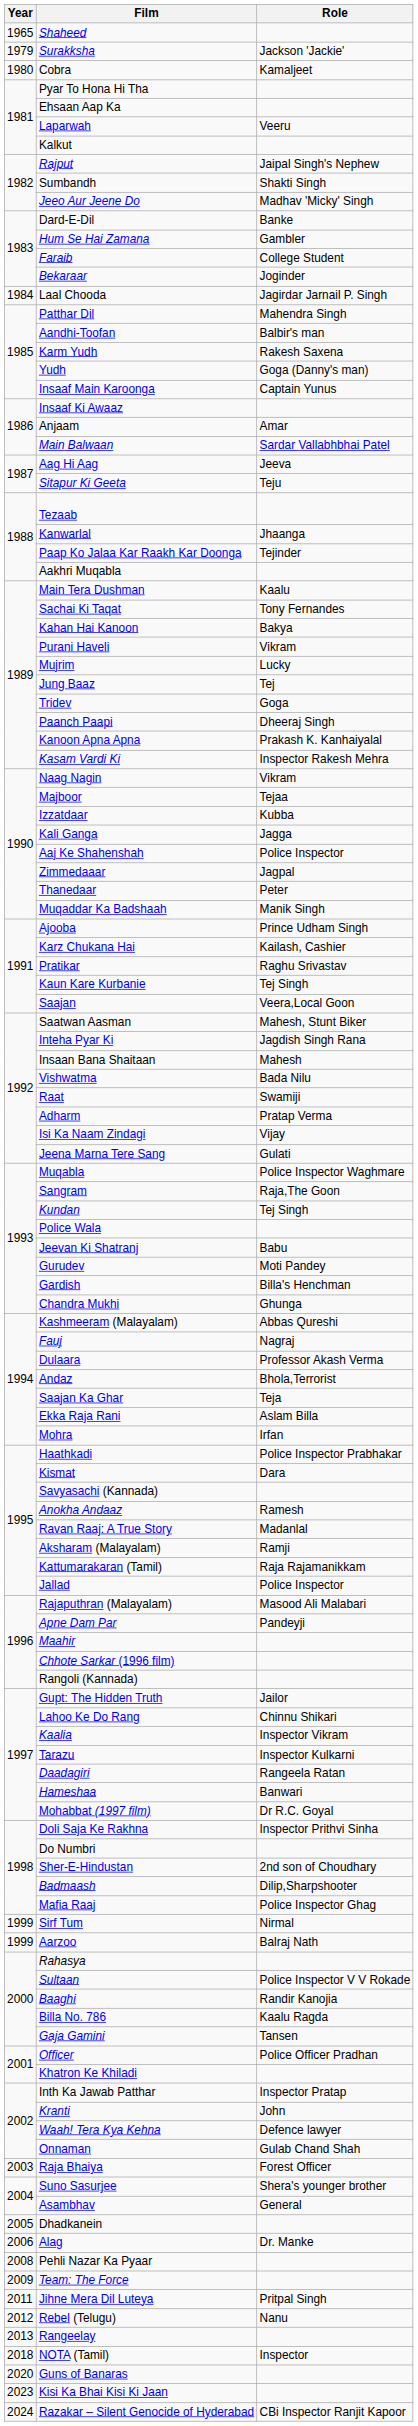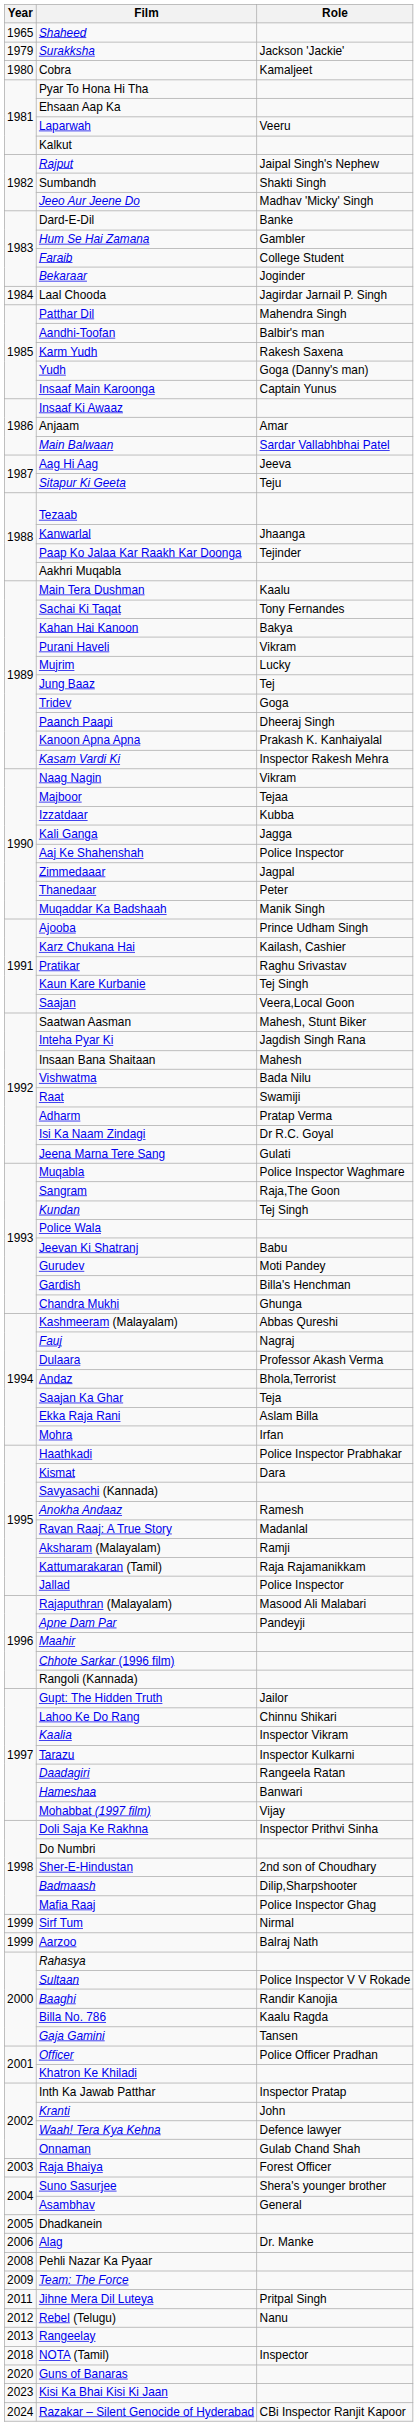 <table class= "wikitable sortable">
 <tr>
 <th>Year</th>
 <th>Film</th>
 <th>Role</th>
 </tr>
 <tr>
 <td>1965</td>
 <td><em><a href='#'> Shaheed</a></em></td>
 <td></td>
 </tr>
 <tr>
 <td>1979</td>
 <td><em><a href='#'>Surakksha</a></em></td>
 <td>Jackson 'Jackie'</td>
 </tr>
 <tr>
 <td>1980</td>
 <td>Cobra</td>
 <td>Kamaljeet</td>
 </tr>
 <tr>
 <td rowspan="4">1981</td>
 <td>Pyar To Hona Hi Tha</td>
 <td></td>
 </tr>
 <tr>
 <td>Ehsaan Aap Ka</td>
 <td></td>
 </tr>
 <tr>
 <td><a href='#'>Laparwah</a></td>
 <td>Veeru</td>
 </tr>
 <tr>
 <td>Kalkut</td>
 <td></td>
 </tr>
 <tr>
 <td rowspan="3">1982</td>
 <td><em><a href='#'> Rajput</a></em></td>
 <td>Jaipal Singh's Nephew</td>
 </tr>
 <tr>
 <td>Sumbandh</td>
 <td>Shakti Singh</td>
 </tr>
 <tr>
 <td><em><a href='#'>Jeeo Aur Jeene Do</a></em></td>
 <td>Madhav 'Micky' Singh</td>
 </tr>
 <tr>
 <td rowspan="4">1983</td>
 <td>Dard-E-Dil</td>
 <td>Banke</td>
 </tr>
 <tr>
 <td><em><a href='#'>Hum Se Hai Zamana</a></em></td>
 <td>Gambler</td>
 </tr>
 <tr>
 <td><em><a href='#'>Faraib</a></em></td>
 <td>College Student</td>
 </tr>
 <tr>
 <td><em><a href='#'>Bekaraar</a></em></td>
 <td>Joginder</td>
 </tr>
 <tr>
 <td>1984</td>
 <td>Laal Chooda</td>
 <td>Jagirdar Jarnail P. Singh</td>
 </tr>
 <tr>
 <td rowspan="5">1985</td>
 <td><a href='#'>Patthar Dil</a></td>
 <td>Mahendra Singh</td>
 </tr>
 <tr>
 <td><a href='#'>Aandhi-Toofan</a></td>
 <td>Balbir's man</td>
 </tr>
 <tr>
 <td><a href='#'>Karm Yudh</a></td>
 <td>Rakesh Saxena</td>
 </tr>
 <tr>
 <td><a href='#'>Yudh</a></td>
 <td>Goga (Danny's man)</td>
 </tr>
 <tr>
 <td><a href='#'>Insaaf Main Karoonga</a></td>
 <td>Captain Yunus</td>
 </tr>
 <tr>
 <td rowspan="3">1986</td>
 <td><a href='#'>Insaaf Ki Awaaz</a></td>
 <td></td>
 </tr>
 <tr>
 <td>Anjaam</td>
 <td>Amar</td>
 </tr>
 <tr>
 <td><em><a href='#'>Main Balwaan</a></em></td>
 <td><a href='#'>Sardar Vallabhbhai Patel</a></td>
 </tr>
 <tr>
 <td rowspan="2">1987</td>
 <td><a href='#'>Aag Hi Aag</a></td>
 <td>Jeeva</td>
 </tr>
 <tr>
 <td><em><a href='#'>Sitapur Ki Geeta</a></em></td>
 <td>Teju</td>
 </tr>
 <tr>
 <td rowspan="4">1988</td>
 <td><br><a href='#'>Tezaab</a></td>
 </tr>
 <tr>
 <td><a href='#'>Kanwarlal</a></td>
 <td>Jhaanga</td>
 </tr>
 <tr>
 <td><a href='#'>Paap Ko Jalaa Kar Raakh Kar Doonga</a></td>
 <td>Tejinder</td>
 </tr>
 <tr>
 <td>Aakhri Muqabla</td>
 <td></td>
 </tr>
 <tr>
 <td rowspan="10">1989</td>
 <td><a href='#'>Main Tera Dushman</a></td>
 <td>Kaalu</td>
 </tr>
 <tr>
 <td><a href='#'>Sachai Ki Taqat</a></td>
 <td>Tony Fernandes</td>
 </tr>
 <tr>
 <td><a href='#'>Kahan Hai Kanoon</a></td>
 <td>Bakya</td>
 </tr>
 <tr>
 <td><a href='#'>Purani Haveli</a></td>
 <td>Vikram</td>
 </tr>
 <tr>
 <td><a href='#'>Mujrim</a></td>
 <td>Lucky</td>
 </tr>
 <tr>
 <td><a href='#'>Jung Baaz</a></td>
 <td>Tej</td>
 </tr>
 <tr>
 <td><a href='#'>Tridev</a></td>
 <td>Goga</td>
 </tr>
 <tr>
 <td><a href='#'>Paanch Paapi</a></td>
 <td>Dheeraj Singh</td>
 </tr>
 <tr>
 <td><a href='#'>Kanoon Apna Apna</a></td>
 <td>Prakash K. Kanhaiyalal</td>
 </tr>
 <tr>
 <td><em><a href='#'>Kasam Vardi Ki</a></em></td>
 <td>Inspector Rakesh Mehra</td>
 </tr>
 <tr>
 <td rowspan="8">1990</td>
 <td><a href='#'>Naag Nagin</a></td>
 <td>Vikram</td>
 </tr>
 <tr>
 <td><a href='#'>Majboor</a></td>
 <td>Tejaa</td>
 </tr>
 <tr>
 <td><a href='#'>Izzatdaar</a></td>
 <td>Kubba</td>
 </tr>
 <tr>
 <td><a href='#'>Kali Ganga</a></td>
 <td>Jagga</td>
 </tr>
 <tr>
 <td><a href='#'>Aaj Ke Shahenshah</a></td>
 <td>Police Inspector</td>
 </tr>
 <tr>
 <td><a href='#'>Zimmedaaar</a></td>
 <td>Jagpal</td>
 </tr>
 <tr>
 <td><a href='#'>Thanedaar</a></td>
 <td>Peter</td>
 </tr>
 <tr>
 <td><a href='#'>Muqaddar Ka Badshaah</a></td>
 <td>Manik Singh</td>
 </tr>
 <tr>
 <td Rowspan="5">1991</td>
 <td><a href='#'>Ajooba</a></td>
 <td>Prince Udham Singh</td>
 </tr>
 <tr>
 <td><a href='#'>Karz Chukana Hai</a></td>
 <td>Kailash, Cashier</td>
 </tr>
 <tr>
 <td><a href='#'>Pratikar</a></td>
 <td>Raghu Srivastav</td>
 </tr>
 <tr>
 <td><a href='#'>Kaun Kare Kurbanie</a></td>
 <td>Tej Singh</td>
 </tr>
 <tr>
 <td><a href='#'>Saajan</a></td>
 <td>Veera,Local Goon</td>
 </tr>
 <tr>
 <td rowspan="8">1992</td>
 <td>Saatwan Aasman</td>
 <td>Mahesh, Stunt Biker</td>
 </tr>
 <tr>
 <td><a href='#'>Inteha Pyar Ki</a></td>
 <td>Jagdish Singh Rana</td>
 </tr>
 <tr>
 <td>Insaan Bana Shaitaan</td>
 <td>Mahesh</td>
 </tr>
 <tr>
 <td><a href='#'>Vishwatma</a></td>
 <td>Bada Nilu</td>
 </tr>
 <tr>
 <td><a href='#'>Raat</a></td>
 <td>Swamiji</td>
 </tr>
 <tr>
 <td><a href='#'>Adharm</a></td>
 <td>Pratap Verma</td>
 </tr>
 <tr>
 <td><a href='#'>Isi Ka Naam Zindagi</a></td>
-<td>Vijay</td>
+<td>Dr R.C. Goyal</td>
 </tr>
 <tr>
 <td><a href='#'>Jeena Marna Tere Sang</a></td>
 <td>Gulati</td>
 </tr>
 <tr>
 <td rowspan="8">1993</td>
 <td><a href='#'>Muqabla</a></td>
 <td>Police Inspector Waghmare</td>
 </tr>
 <tr>
 <td><a href='#'>Sangram</a></td>
 <td>Raja,The Goon</td>
 </tr>
 <tr>
 <td><em><a href='#'>Kundan</a></em></td>
 <td>Tej Singh</td>
 </tr>
 <tr>
 <td><a href='#'>Police Wala</a></td>
 <td></td>
 </tr>
 <tr>
 <td><a href='#'>Jeevan Ki Shatranj</a></td>
 <td>Babu</td>
 </tr>
 <tr>
 <td><a href='#'>Gurudev</a></td>
 <td>Moti Pandey</td>
 </tr>
 <tr>
 <td><a href='#'>Gardish</a></td>
 <td>Billa's Henchman</td>
 </tr>
 <tr>
 <td><a href='#'>Chandra Mukhi</a></td>
 <td>Ghunga</td>
 </tr>
 <tr>
 <td rowspan="7">1994</td>
 <td><a href='#'>Kashmeeram</a> (Malayalam)</td>
 <td>Abbas Qureshi</td>
 </tr>
 <tr>
 <td><em><a href='#'>Fauj</a></em></td>
 <td>Nagraj</td>
 </tr>
 <tr>
 <td><a href='#'>Dulaara</a></td>
 <td>Professor Akash Verma</td>
 </tr>
 <tr>
 <td><a href='#'>Andaz</a></td>
 <td>Bhola,Terrorist</td>
 </tr>
 <tr>
 <td><a href='#'>Saajan Ka Ghar</a></td>
 <td>Teja</td>
 </tr>
 <tr>
 <td><a href='#'>Ekka Raja Rani</a></td>
 <td>Aslam Billa</td>
 </tr>
 <tr>
 <td><a href='#'>Mohra</a></td>
 <td>Irfan</td>
 </tr>
 <tr>
 <td rowspan="8">1995</td>
 <td><a href='#'>Haathkadi</a></td>
 <td>Police Inspector Prabhakar</td>
 </tr>
 <tr>
 <td><a href='#'>Kismat</a></td>
 <td>Dara</td>
 </tr>
 <tr>
 <td><a href='#'>Savyasachi</a> (Kannada)</td>
 <td></td>
 </tr>
 <tr>
 <td><em><a href='#'>Anokha Andaaz</a></em></td>
 <td>Ramesh</td>
 </tr>
 <tr>
 <td><a href='#'>Ravan Raaj: A True Story</a></td>
 <td>Madanlal</td>
 </tr>
 <tr>
 <td><a href='#'>Aksharam</a> (Malayalam)</td>
 <td>Ramji</td>
 </tr>
 <tr>
 <td><a href='#'>Kattumarakaran</a> (Tamil)</td>
 <td>Raja Rajamanikkam</td>
 </tr>
 <tr>
 <td><a href='#'>Jallad</a></td>
 <td>Police Inspector</td>
 </tr>
 <tr>
 <td rowspan="5">1996</td>
 <td><a href='#'>Rajaputhran</a> (Malayalam)</td>
 <td>Masood Ali Malabari</td>
 </tr>
 <tr>
 <td><em><a href='#'>Apne Dam Par</a></em></td>
 <td>Pandeyji</td>
 </tr>
 <tr>
 <td><em><a href='#'>Maahir</a></em></td>
 <td></td>
 </tr>
 <tr>
 <td><a href='#'><em>Chhote Sarkar</em> (1996 film)</a></td>
 <td></td>
 </tr>
 <tr>
 <td>Rangoli (Kannada)</td>
 <td></td>
 </tr>
 <tr>
 <td rowspan="7">1997</td>
 <td><a href='#'>Gupt: The Hidden Truth</a></td>
 <td>Jailor</td>
 </tr>
 <tr>
 <td><a href='#'>Lahoo Ke Do Rang</a></td>
 <td>Chinnu Shikari</td>
 </tr>
 <tr>
 <td><em><a href='#'>Kaalia</a></em></td>
 <td>Inspector Vikram</td>
 </tr>
 <tr>
 <td><a href='#'>Tarazu</a></td>
 <td>Inspector Kulkarni</td>
 </tr>
 <tr>
 <td><em><a href='#'>Daadagiri</a></em></td>
 <td>Rangeela Ratan</td>
 </tr>
 <tr>
 <td><em><a href='#'>Hameshaa</a></em></td>
 <td>Banwari</td>
 </tr>
 <tr>
 <td><em><a href='#'></em>Mohabbat<em> (1997 film)</a></em></td>
-<td>Dr R.C. Goyal</td>
+<td>Vijay</td>
 </tr>
 <tr>
 <td rowspan="5">1998</td>
 <td><a href='#'>Doli Saja Ke Rakhna</a></td>
 <td>Inspector Prithvi Sinha</td>
 </tr>
 <tr>
 <td>Do Numbri</td>
 <td></td>
 </tr>
 <tr>
 <td><a href='#'>Sher-E-Hindustan</a></td>
 <td>2nd son of Choudhary</td>
 </tr>
 <tr>
 <td><em><a href='#'>Badmaash</a></em></td>
 <td>Dilip,Sharpshooter</td>
 </tr>
 <tr>
 <td><a href='#'>Mafia Raaj</a></td>
 <td>Police Inspector Ghag</td>
 </tr>
 <tr>
 <td>1999</td>
 <td><a href='#'>Sirf Tum</a></td>
 <td>Nirmal</td>
 </tr>
 <tr>
 <td>1999</td>
 <td><a href='#'>Aarzoo</a></td>
 <td>Balraj Nath</td>
 </tr>
 <tr>
 <td rowspan="5">2000</td>
 <td><em>Rahasya</em></td>
 <td></td>
 </tr>
 <tr>
 <td><em><a href='#'>Sultaan</a></em></td>
 <td>Police Inspector V V Rokade</td>
 </tr>
 <tr>
 <td><em><a href='#'>Baaghi</a></em></td>
 <td>Randir Kanojia</td>
 </tr>
 <tr>
 <td><a href='#'>Billa No. 786</a></td>
 <td>Kaalu Ragda</td>
 </tr>
 <tr>
 <td><em><a href='#'>Gaja Gamini</a></em></td>
 <td>Tansen</td>
 </tr>
 <tr>
 <td rowspan="2">2001</td>
 <td><em><a href='#'>Officer</a></em></td>
 <td>Police Officer Pradhan</td>
 </tr>
 <tr>
 <td><a href='#'>Khatron Ke Khiladi</a></td>
 <td></td>
 </tr>
 <tr>
 <td rowspan="4">2002</td>
 <td>Inth Ka Jawab Patthar</td>
 <td>Inspector Pratap</td>
 </tr>
 <tr>
 <td><em><a href='#'>Kranti</a></em></td>
 <td>John</td>
 </tr>
 <tr>
 <td><em><a href='#'>Waah! Tera Kya Kehna</a></em></td>
 <td>Defence lawyer</td>
 </tr>
 <tr>
 <td><a href='#'>Onnaman</a></td>
 <td>Gulab Chand Shah</td>
 </tr>
 <tr>
 <td>2003</td>
 <td><a href='#'>Raja Bhaiya</a></td>
 <td>Forest Officer</td>
 </tr>
 <tr>
 <td rowspan="2">2004</td>
 <td><a href='#'>Suno Sasurjee</a></td>
 <td>Shera's younger brother</td>
 </tr>
 <tr>
 <td><a href='#'>Asambhav</a></td>
 <td>General</td>
 </tr>
 <tr>
 <td>2005</td>
 <td>Dhadkanein</td>
 <td></td>
 </tr>
 <tr>
 <td>2006</td>
 <td><a href='#'>Alag</a></td>
 <td>Dr. Manke</td>
 </tr>
 <tr>
 <td>2008</td>
 <td>Pehli Nazar Ka Pyaar</td>
 <td></td>
 </tr>
 <tr>
 <td>2009</td>
 <td><em><a href='#'>Team: The Force</a></em></td>
 <td></td>
 </tr>
 <tr>
 <td>2011</td>
 <td><a href='#'>Jihne Mera Dil Luteya</a></td>
 <td>Pritpal Singh</td>
 </tr>
 <tr>
 <td>2012</td>
 <td><a href='#'>Rebel</a> (Telugu)</td>
 <td>Nanu</td>
 </tr>
 <tr>
 <td>2013</td>
 <td><a href='#'>Rangeelay</a></td>
 <td></td>
 </tr>
 <tr>
 <td>2018</td>
 <td><a href='#'>NOTA</a> (Tamil)</td>
 <td>Inspector</td>
 </tr>
 <tr>
 <td>2020</td>
 <td><a href='#'>Guns of Banaras</a></td>
 <td></td>
 </tr>
 <tr>
 <td>2023</td>
 <td><a href='#'>Kisi Ka Bhai Kisi Ki Jaan</a></td>
 <td></td>
 </tr>
 <tr>
 <td>2024</td>
 <td><a href='#'>Razakar – Silent Genocide of Hyderabad</a></td>
 <td>CBi Inspector Ranjit Kapoor</td>
 </tr>
 </table>
